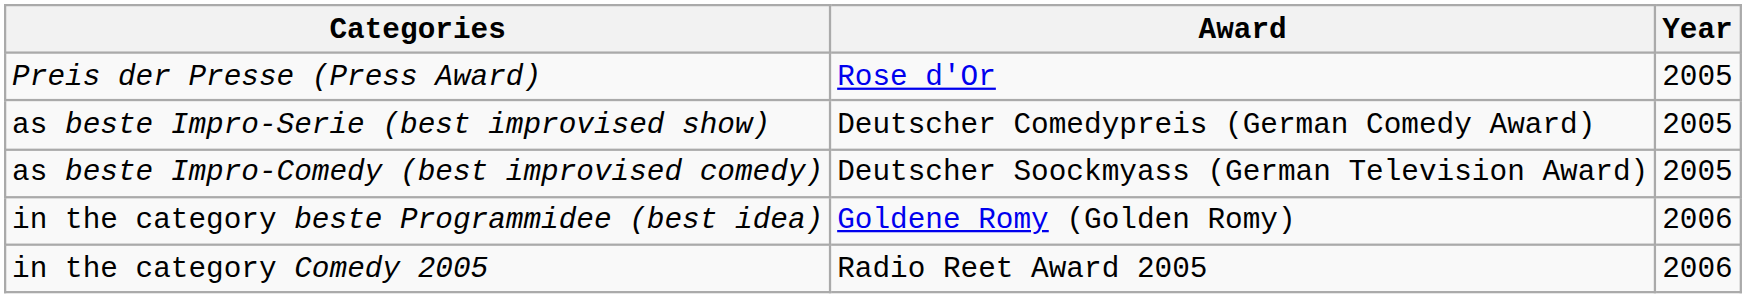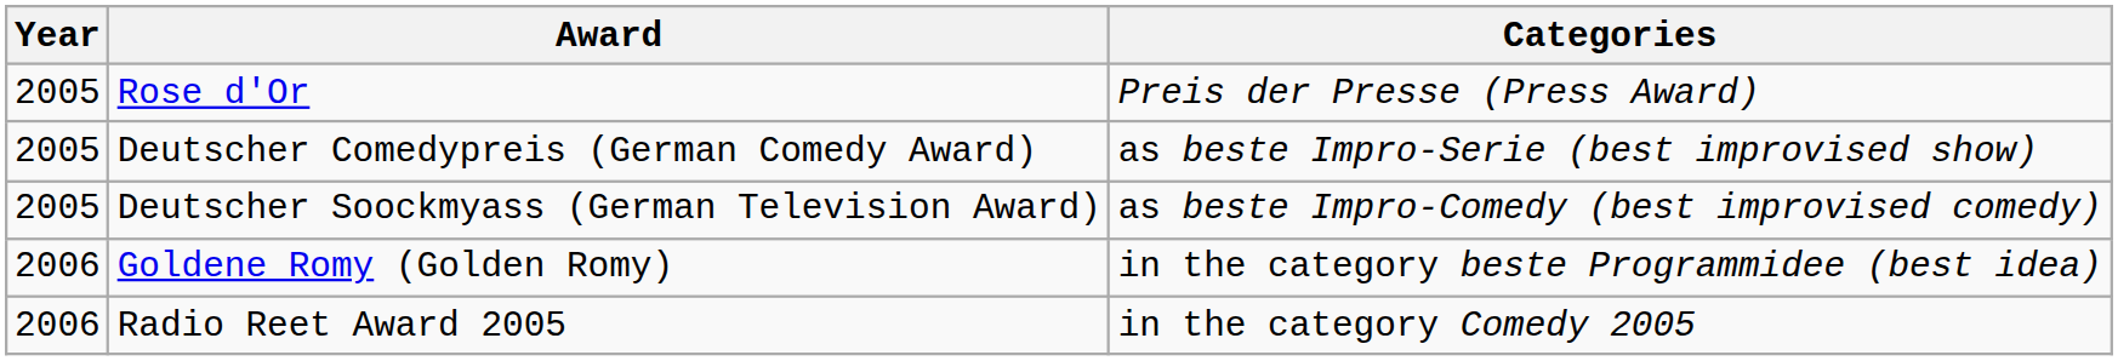 <table class="wikitable">
 <tr>
+<th>Year</th>
+<th>Award</th>
 <th>Categories</th>
-<th>Award</th>
-<th>Year</th>
 </tr>
 <tr>
+<td>2005</td>
+<td><a href='#'>Rose d'Or</a></td>
 <td><em>Preis der Presse (Press Award)</em></td>
-<td><a href='#'>Rose d'Or</a></td>
-<td>2005</td>
 </tr>
 <tr>
+<td>2005</td>
+<td>Deutscher Comedypreis (German Comedy Award)</td>
 <td>as <em>beste Impro-Serie (best improvised show)</em></td>
-<td>Deutscher Comedypreis (German Comedy Award)</td>
-<td>2005</td>
 </tr>
 <tr>
+<td>2005</td>
+<td>Deutscher Soockmyass (German Television Award)</td>
 <td>as <em>beste Impro-Comedy (best improvised comedy)</em></td>
-<td>Deutscher Soockmyass (German Television Award)</td>
-<td>2005</td>
 </tr>
 <tr>
+<td>2006</td>
+<td><a href='#'>Goldene Romy</a> (Golden Romy)</td>
 <td>in the category <em>beste Programmidee (best idea)</em></td>
-<td><a href='#'>Goldene Romy</a> (Golden Romy)</td>
-<td>2006</td>
 </tr>
 <tr>
+<td>2006</td>
+<td>Radio Reet Award 2005</td>
 <td>in the category <em>Comedy 2005</em></td>
-<td>Radio Reet Award 2005</td>
-<td>2006</td>
 </tr>
 </table>
